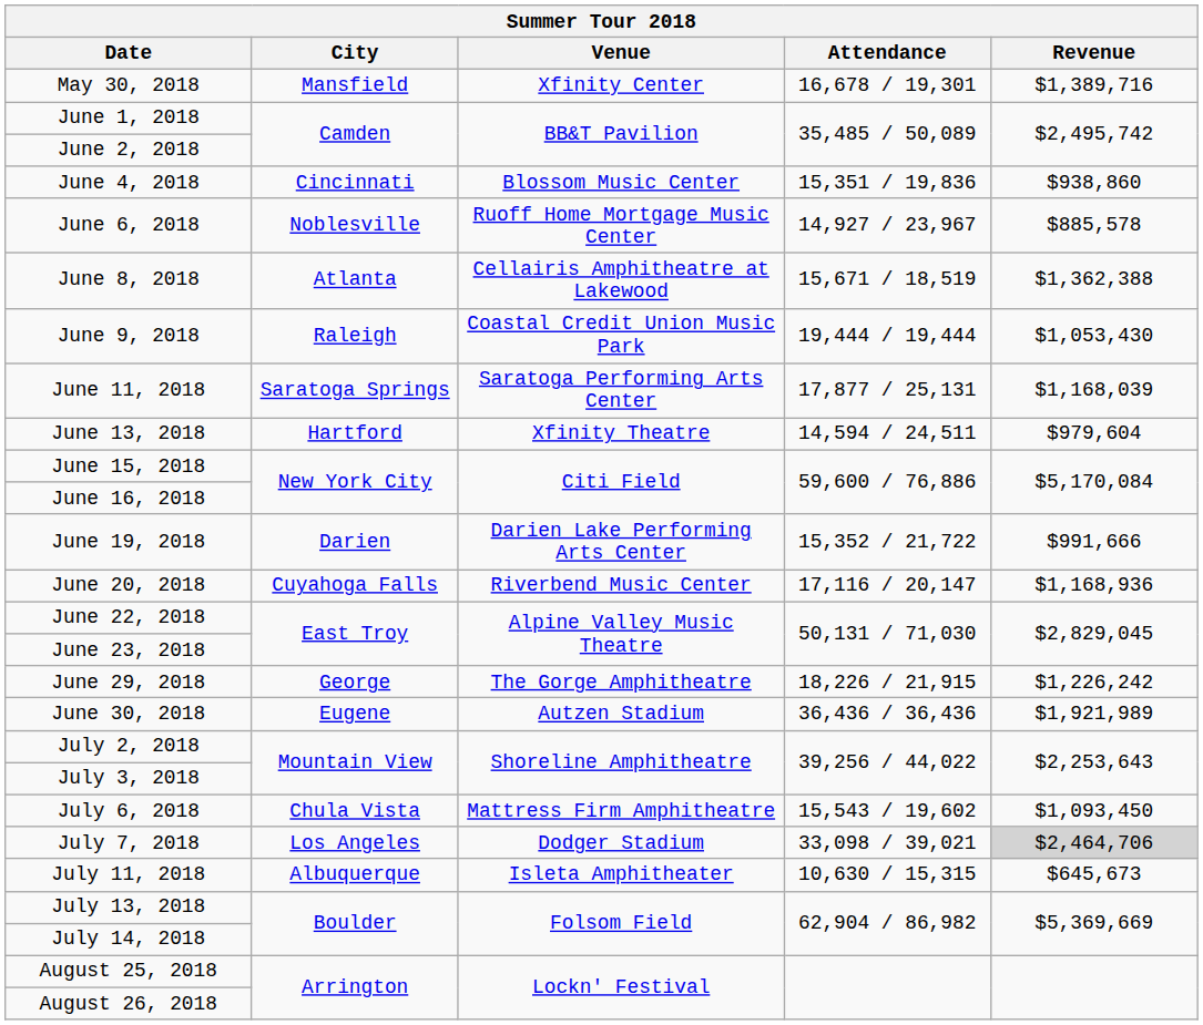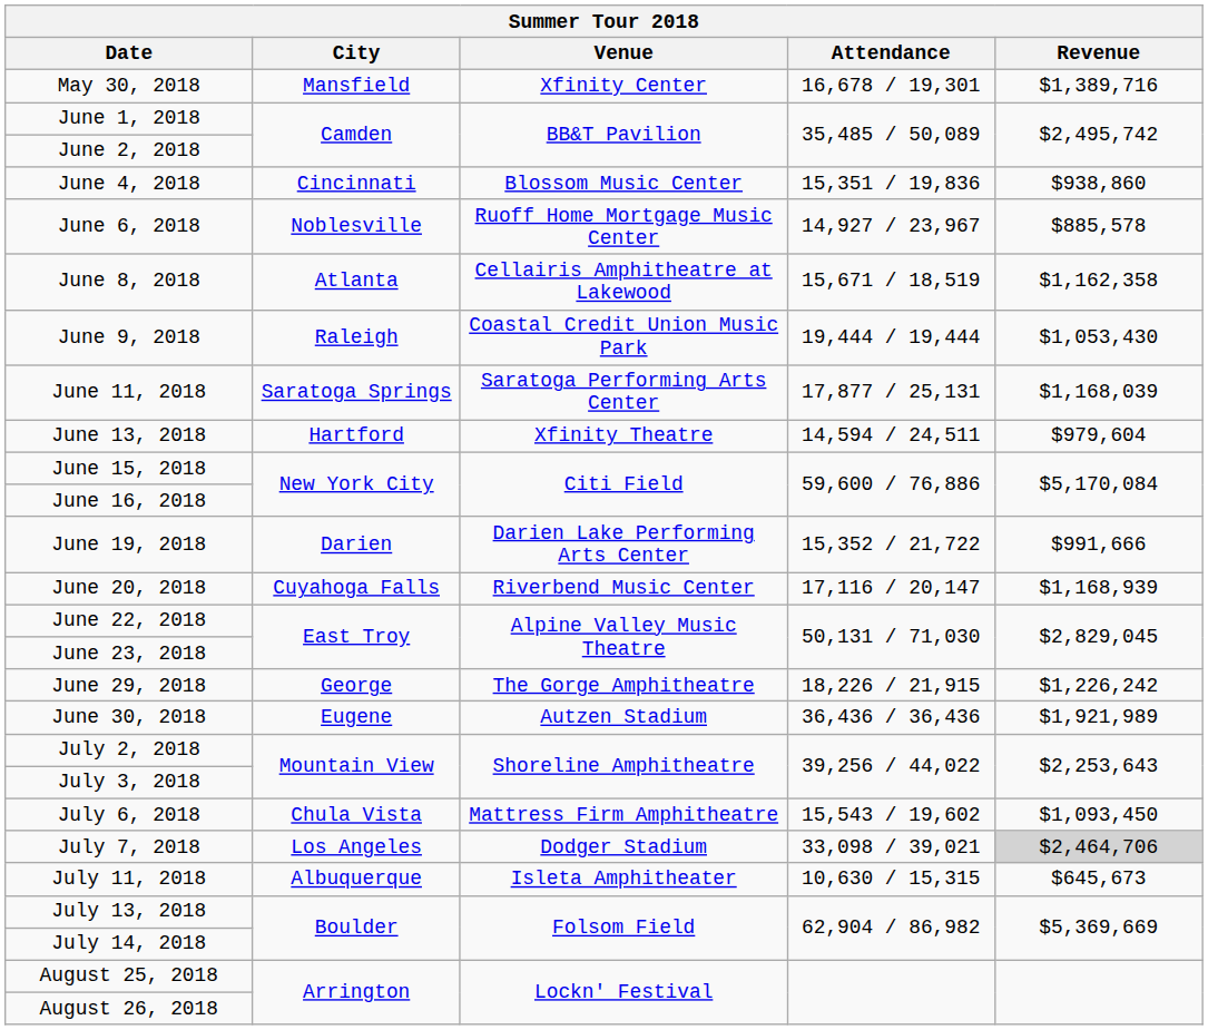 <table class="wikitable" style="text-align:center;">
 <tr>
 <th colspan="5">Summer Tour 2018</th>
 </tr>
 <tr>
 <th scope="col" style="width:12em;">Date</th>
 <th scope="col" style="width:10em;">City</th>
 <th scope="col" style="width:16em;">Venue</th>
 <th scope="col" style="width:10em;">Attendance</th>
 <th scope="col" style="width:10em;">Revenue</th>
 </tr>
 <tr>
 <td>May 30, 2018</td>
 <td><a href='#'>Mansfield</a></td>
 <td><a href='#'>Xfinity Center</a></td>
 <td>16,678 / 19,301</td>
 <td>$1,389,716</td>
 </tr>
 <tr>
 <td>June 1, 2018</td>
 <td rowspan="2"><a href='#'>Camden</a></td>
 <td rowspan="2"><a href='#'>BB&T Pavilion</a></td>
 <td rowspan="2">35,485 / 50,089</td>
 <td rowspan="2">$2,495,742</td>
 </tr>
 <tr>
 <td>June 2, 2018</td>
 </tr>
 <tr>
 <td>June 4, 2018</td>
 <td><a href='#'>Cincinnati</a></td>
 <td><a href='#'>Blossom Music Center</a></td>
 <td>15,351 / 19,836</td>
 <td>$938,860</td>
 </tr>
 <tr>
 <td>June 6, 2018</td>
 <td><a href='#'>Noblesville</a></td>
 <td><a href='#'>Ruoff Home Mortgage Music Center</a></td>
 <td>14,927 / 23,967</td>
 <td>$885,578</td>
 </tr>
 <tr>
 <td>June 8, 2018</td>
 <td><a href='#'>Atlanta</a></td>
 <td><a href='#'>Cellairis Amphitheatre at Lakewood</a></td>
 <td>15,671 / 18,519</td>
-<td>$1,362,388</td>
+<td>$1,162,358</td>
 </tr>
 <tr>
 <td>June 9, 2018</td>
 <td><a href='#'>Raleigh</a></td>
 <td><a href='#'>Coastal Credit Union Music Park</a></td>
 <td>19,444 / 19,444</td>
 <td>$1,053,430</td>
 </tr>
 <tr>
 <td>June 11, 2018</td>
 <td><a href='#'>Saratoga Springs</a></td>
 <td><a href='#'>Saratoga Performing Arts Center</a></td>
 <td>17,877 / 25,131</td>
 <td>$1,168,039</td>
 </tr>
 <tr>
 <td>June 13, 2018</td>
 <td><a href='#'>Hartford</a></td>
 <td><a href='#'>Xfinity Theatre</a></td>
 <td>14,594 / 24,511</td>
 <td>$979,604</td>
 </tr>
 <tr>
 <td>June 15, 2018</td>
 <td rowspan="2"><a href='#'>New York City</a></td>
 <td rowspan="2"><a href='#'>Citi Field</a></td>
 <td rowspan="2">59,600 / 76,886</td>
 <td rowspan="2">$5,170,084</td>
 </tr>
 <tr>
 <td>June 16, 2018</td>
 </tr>
 <tr>
 <td>June 19, 2018</td>
 <td><a href='#'>Darien</a></td>
 <td><a href='#'>Darien Lake Performing Arts Center</a></td>
 <td>15,352 / 21,722</td>
 <td>$991,666</td>
 </tr>
 <tr>
 <td>June 20, 2018</td>
 <td><a href='#'>Cuyahoga Falls</a></td>
 <td><a href='#'>Riverbend Music Center</a></td>
 <td>17,116 / 20,147</td>
-<td>$1,168,936</td>
+<td>$1,168,939</td>
 </tr>
 <tr>
 <td>June 22, 2018</td>
 <td rowspan="2"><a href='#'>East Troy</a></td>
 <td rowspan="2"><a href='#'>Alpine Valley Music Theatre</a></td>
 <td rowspan="2">50,131 / 71,030</td>
 <td rowspan="2">$2,829,045</td>
 </tr>
 <tr>
 <td>June 23, 2018</td>
 </tr>
 <tr>
 <td>June 29, 2018</td>
 <td><a href='#'>George</a></td>
 <td><a href='#'>The Gorge Amphitheatre</a></td>
 <td>18,226 / 21,915</td>
 <td>$1,226,242</td>
 </tr>
 <tr>
 <td>June 30, 2018</td>
 <td><a href='#'>Eugene</a></td>
 <td><a href='#'>Autzen Stadium</a></td>
 <td>36,436 / 36,436</td>
 <td>$1,921,989</td>
 </tr>
 <tr>
 <td>July 2, 2018</td>
 <td rowspan="2"><a href='#'>Mountain View</a></td>
 <td rowspan="2"><a href='#'>Shoreline Amphitheatre</a></td>
 <td rowspan="2">39,256 / 44,022</td>
 <td rowspan="2">$2,253,643</td>
 </tr>
 <tr>
 <td>July 3, 2018</td>
 </tr>
 <tr>
 <td>July 6, 2018</td>
 <td><a href='#'>Chula Vista</a></td>
 <td><a href='#'>Mattress Firm Amphitheatre</a></td>
 <td>15,543 / 19,602</td>
 <td>$1,093,450</td>
 </tr>
 <tr>
 <td>July 7, 2018</td>
 <td><a href='#'>Los Angeles</a></td>
 <td><a href='#'>Dodger Stadium</a></td>
 <td>33,098 / 39,021</td>
 <td style="background: lightgrey;">$2,464,706</td>
 </tr>
 <tr>
 <td>July 11, 2018</td>
 <td><a href='#'>Albuquerque</a></td>
 <td><a href='#'>Isleta Amphitheater</a></td>
 <td>10,630 / 15,315</td>
 <td>$645,673</td>
 </tr>
 <tr>
 <td>July 13, 2018</td>
 <td rowspan="2"><a href='#'>Boulder</a></td>
 <td rowspan="2"><a href='#'>Folsom Field</a></td>
 <td rowspan="2">62,904 / 86,982</td>
 <td rowspan="2">$5,369,669</td>
 </tr>
 <tr>
 <td>July 14, 2018</td>
 </tr>
 <tr>
 <td>August 25, 2018</td>
 <td rowspan="2"><a href='#'>Arrington</a></td>
 <td rowspan="2"><a href='#'>Lockn' Festival</a></td>
 <td rowspan="2"></td>
 <td rowspan="2"></td>
 </tr>
 <tr>
 <td>August 26, 2018</td>
 </tr>
 </table>
